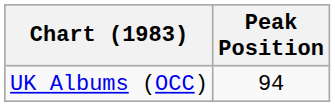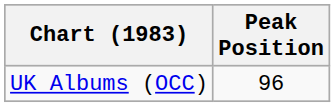 <table class="wikitable">
 <tr>
 <th>Chart (1983)</th>
 <th>Peak<br>Position</th>
 </tr>
 <tr>
 <td><a href='#'>UK Albums</a> (<a href='#'>OCC</a>)</td>
-<td style="text-align:center">94</td>
+<td style="text-align:center">96</td>
 </tr>
 </table>
